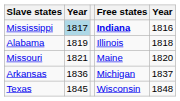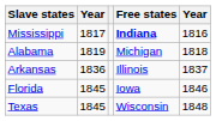 <table class="wikitable" style="float:left;">
 <tr>
 <th>Slave states</th>
 <th>Year</th>
 <th></th>
 <th>Free states</th>
 <th>Year</th>
 </tr>
 <tr>
 <td><a href='#'>Mississippi</a></td>
-<td style="background: lightblue;">1817</td>
+<td>1817</td>
 <td></td>
 <td><strong><a href='#'>Indiana</a></strong></td>
 <td>1816</td>
 </tr>
 <tr>
 <td><a href='#'>Alabama</a></td>
 <td>1819</td>
 <td></td>
-<td><a href='#'>Illinois</a></td>
+<td><a href='#'>Michigan</a></td>
 <td>1818</td>
-</tr>
-<tr>
-<td><a href='#'>Missouri</a></td>
-<td>1821</td>
-<td></td>
-<td><a href='#'>Maine</a></td>
-<td>1820</td>
 </tr>
 <tr>
 <td><a href='#'>Arkansas</a></td>
 <td>1836</td>
 <td></td>
-<td><a href='#'>Michigan</a></td>
+<td><a href='#'>Illinois</a></td>
 <td>1837</td>
+</tr>
+<tr>
+<td><a href='#'>Florida</a></td>
+<td>1845</td>
+<td></td>
+<td><a href='#'>Iowa</a></td>
+<td>1846</td>
 </tr>
 <tr>
 <td><a href='#'>Texas</a></td>
 <td>1845</td>
 <td></td>
 <td><a href='#'>Wisconsin</a></td>
 <td>1848</td>
 </tr>
 </table>
